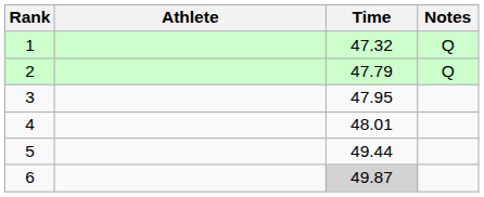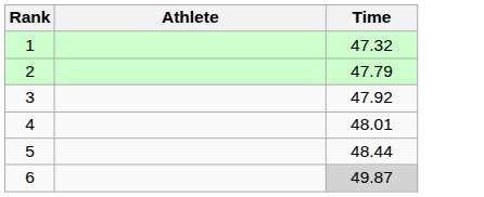 <table class="wikitable" style="text-align:center">
 <tr>
 <th width=40>Rank</th>
 <th width=250>Athlete</th>
 <th width=80>Time</th>
-<th width=50>Notes</th>
 </tr>
 <tr bgcolor="ccffcc">
 <td>1</td>
 <td align=left></td>
 <td>47.32</td>
-<td>Q</td>
 </tr>
 <tr bgcolor="ccffcc">
 <td>2</td>
 <td align=left></td>
 <td>47.79</td>
-<td>Q</td>
 </tr>
 <tr>
 <td>3</td>
 <td align=left></td>
-<td>47.95</td>
-<td></td>
+<td>47.92</td>
 </tr>
 <tr>
 <td>4</td>
 <td align=left></td>
 <td>48.01</td>
-<td></td>
 </tr>
 <tr>
 <td>5</td>
 <td align=left></td>
-<td>49.44</td>
-<td></td>
+<td>48.44</td>
 </tr>
 <tr>
 <td>6</td>
 <td align=left></td>
 <td style="background: lightgrey;">49.87</td>
-<td></td>
 </tr>
 </table>
